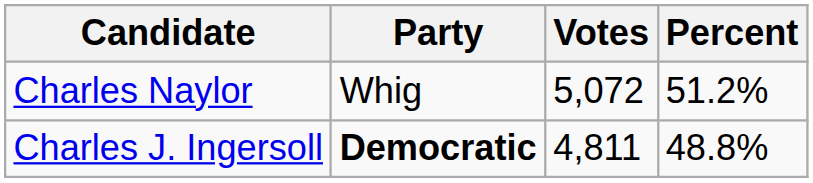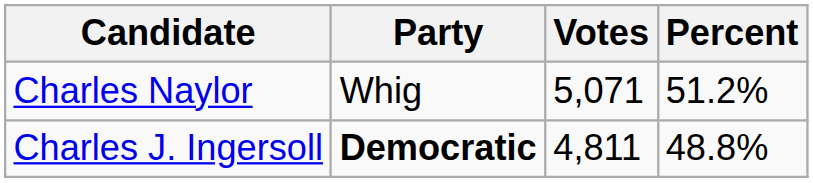 <table class=wikitable>
 <tr>
 <th>Candidate</th>
 <th>Party</th>
 <th>Votes</th>
 <th>Percent</th>
 </tr>
 <tr>
 <td><a href='#'>Charles Naylor</a></td>
 <td>Whig</td>
-<td>5,072</td>
+<td>5,071</td>
 <td>51.2%</td>
 </tr>
 <tr>
 <td><a href='#'>Charles J. Ingersoll</a></td>
 <td><strong>Democratic</strong></td>
 <td>4,811</td>
 <td>48.8%</td>
 </tr>
 </table>
